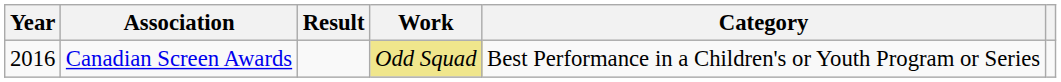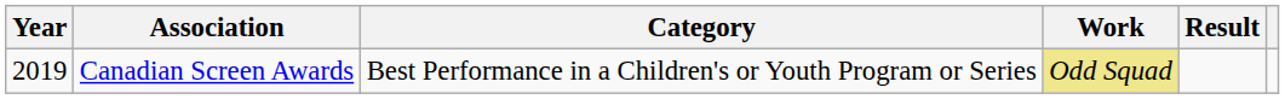 <table class="wikitable">
 <tr>
 <th>Year</th>
 <th>Association</th>
+<th>Category</th>
+<th>Work</th>
 <th>Result</th>
-<th>Work</th>
-<th>Category</th>
 <th></th>
 </tr>
 <tr>
-<td>2016</td>
+<td>2019</td>
 <td><a href='#'>Canadian Screen Awards</a></td>
+<td>Best Performance in a Children's or Youth Program or Series</td>
+<td style="background: khaki;"><em>Odd Squad</em></td>
 <td></td>
-<td style="background: khaki;"><em>Odd Squad</em></td>
-<td>Best Performance in a Children's or Youth Program or Series</td>
 <td></td>
 </tr>
 </table>
